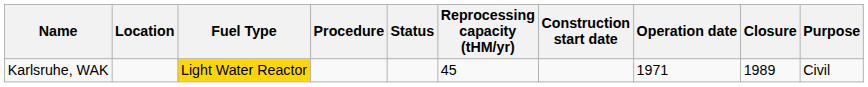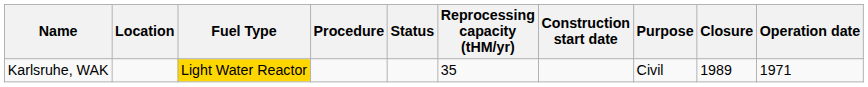 <table class="wikitable">
 <tr>
 <th>Name</th>
 <th>Location</th>
 <th>Fuel Type</th>
 <th>Procedure</th>
 <th>Status</th>
 <th>Reprocessing<br>capacity <br>(tHM/yr)</th>
 <th>Construction<br>start date</th>
+<th>Purpose</th>
+<th>Closure</th>
 <th>Operation date</th>
-<th>Closure</th>
-<th>Purpose</th>
 </tr>
 <tr>
 <td>Karlsruhe, WAK</td>
 <td></td>
 <td style="background: gold;">Light Water Reactor</td>
 <td></td>
 <td></td>
-<td>45</td>
+<td>35</td>
 <td></td>
+<td>Civil</td>
+<td>1989</td>
 <td>1971</td>
-<td>1989</td>
-<td>Civil</td>
 </tr>
 </table>
